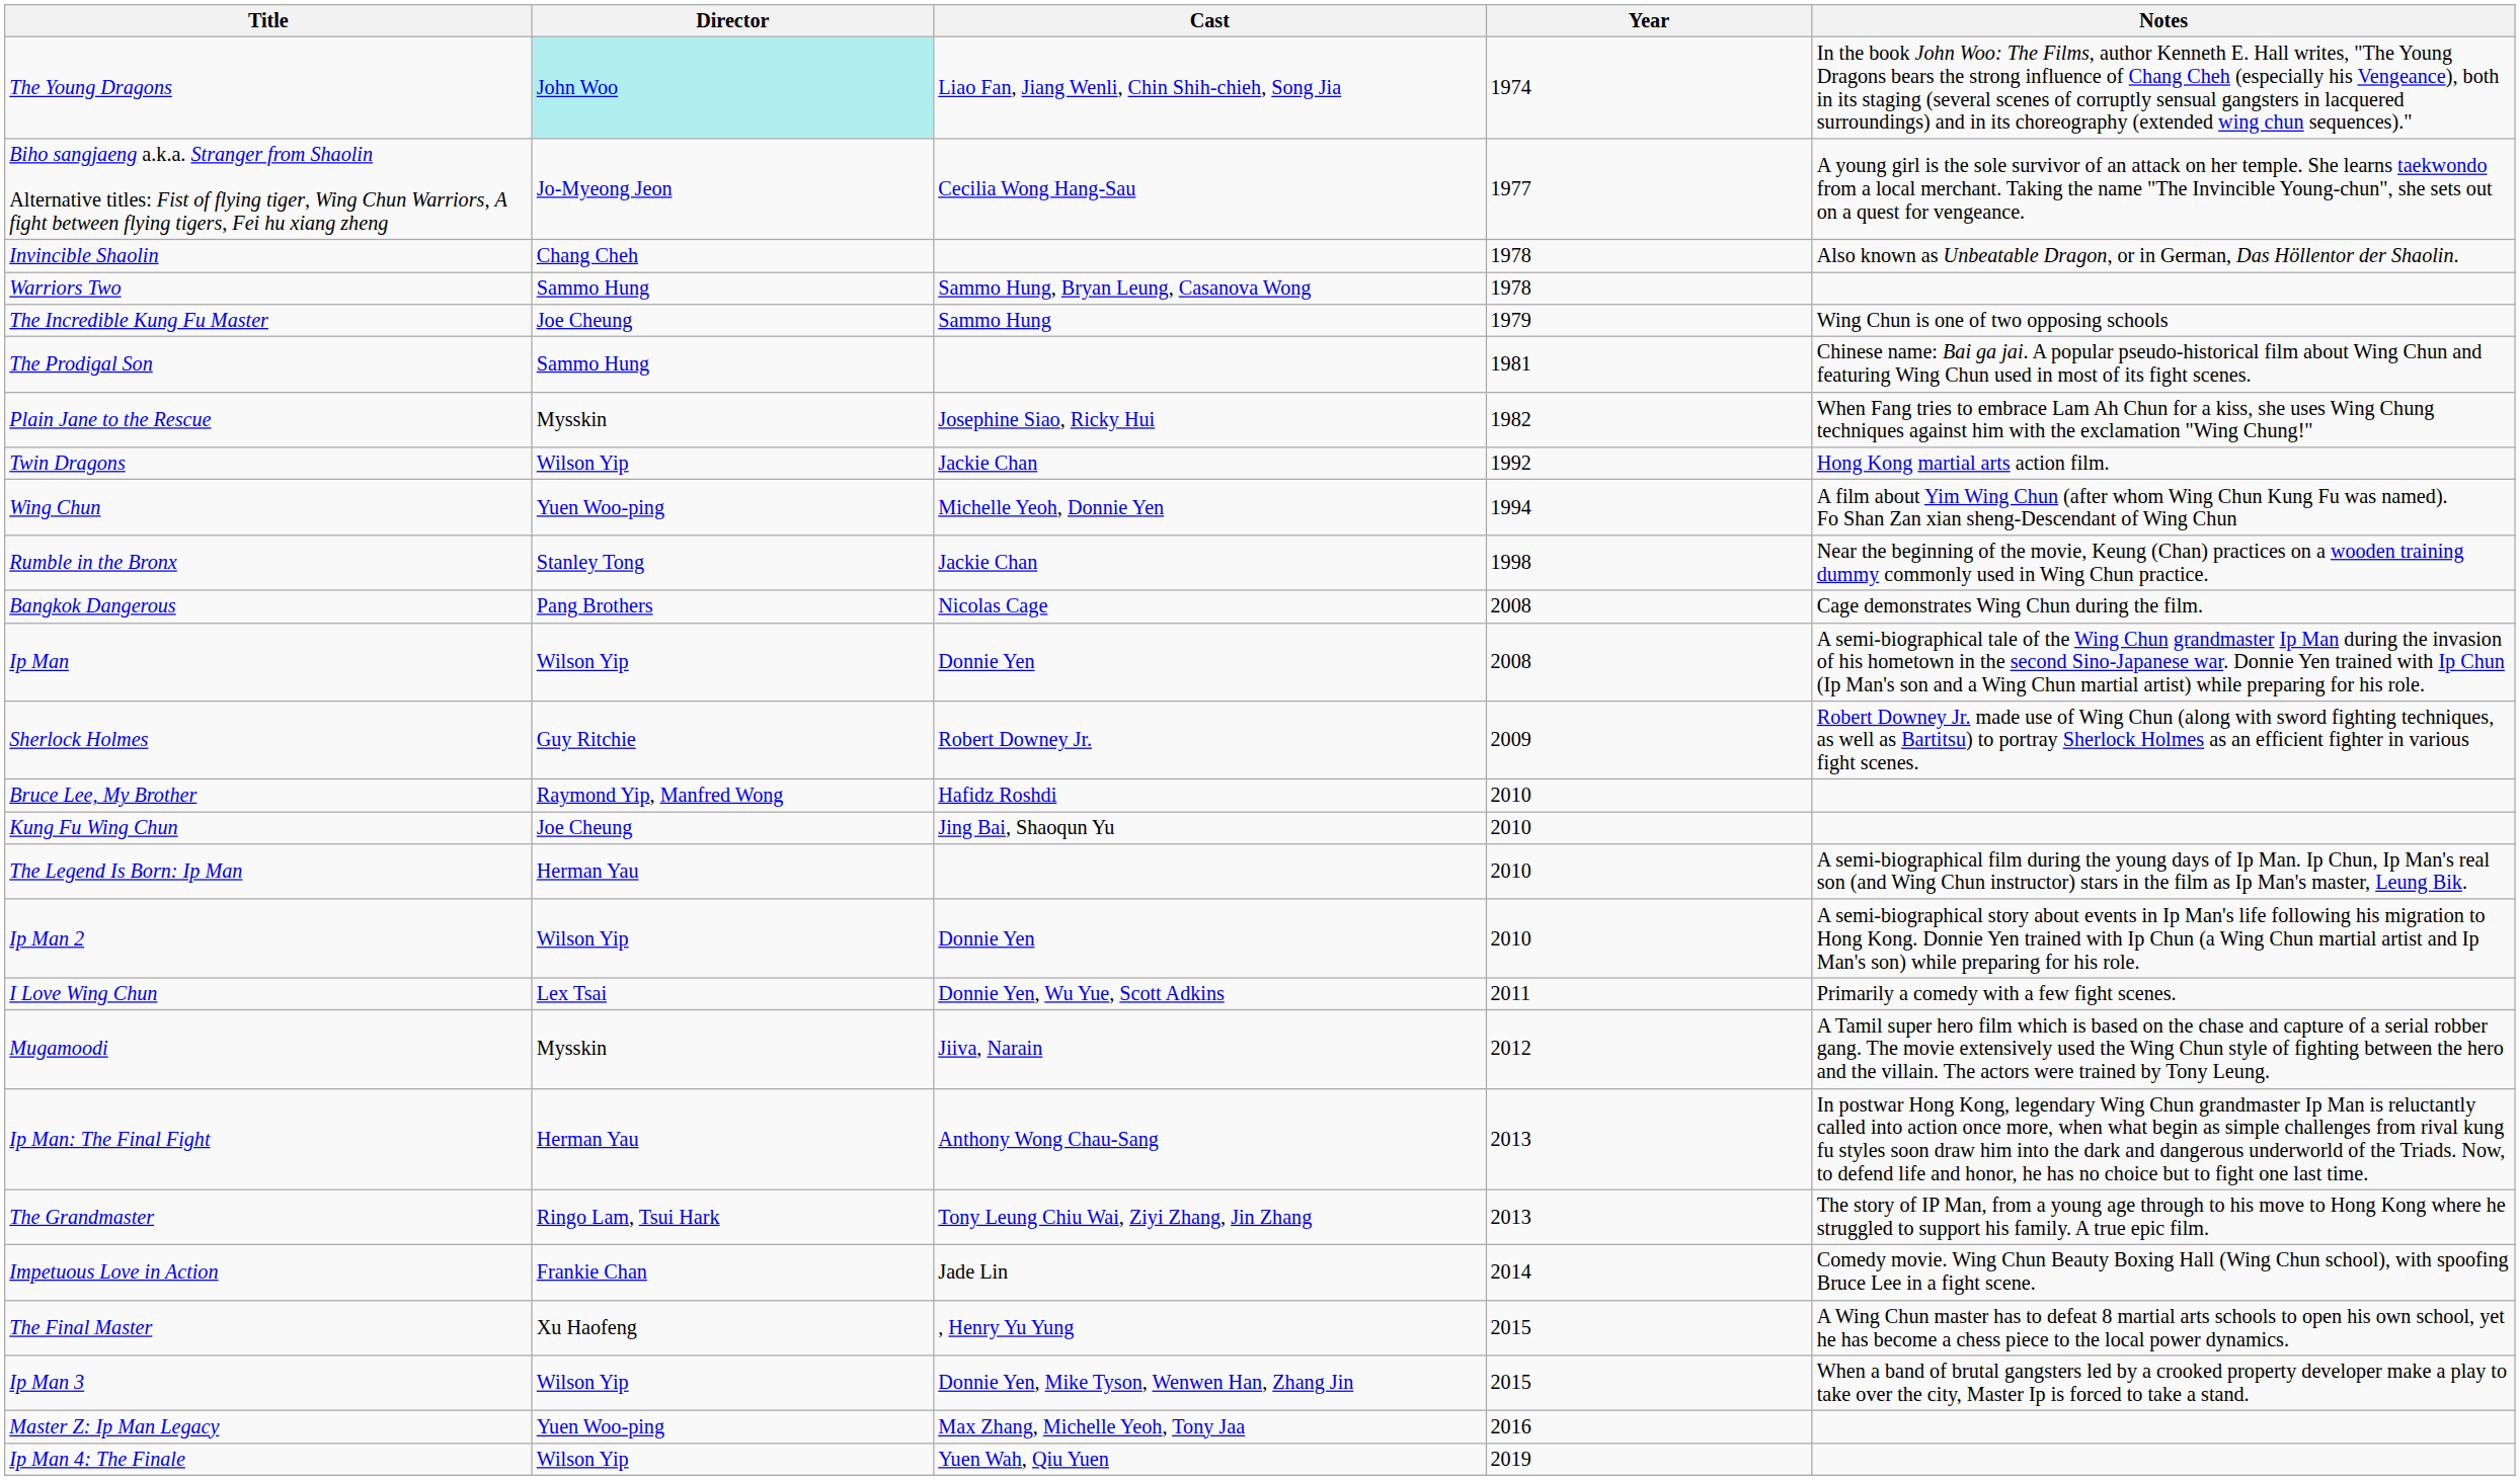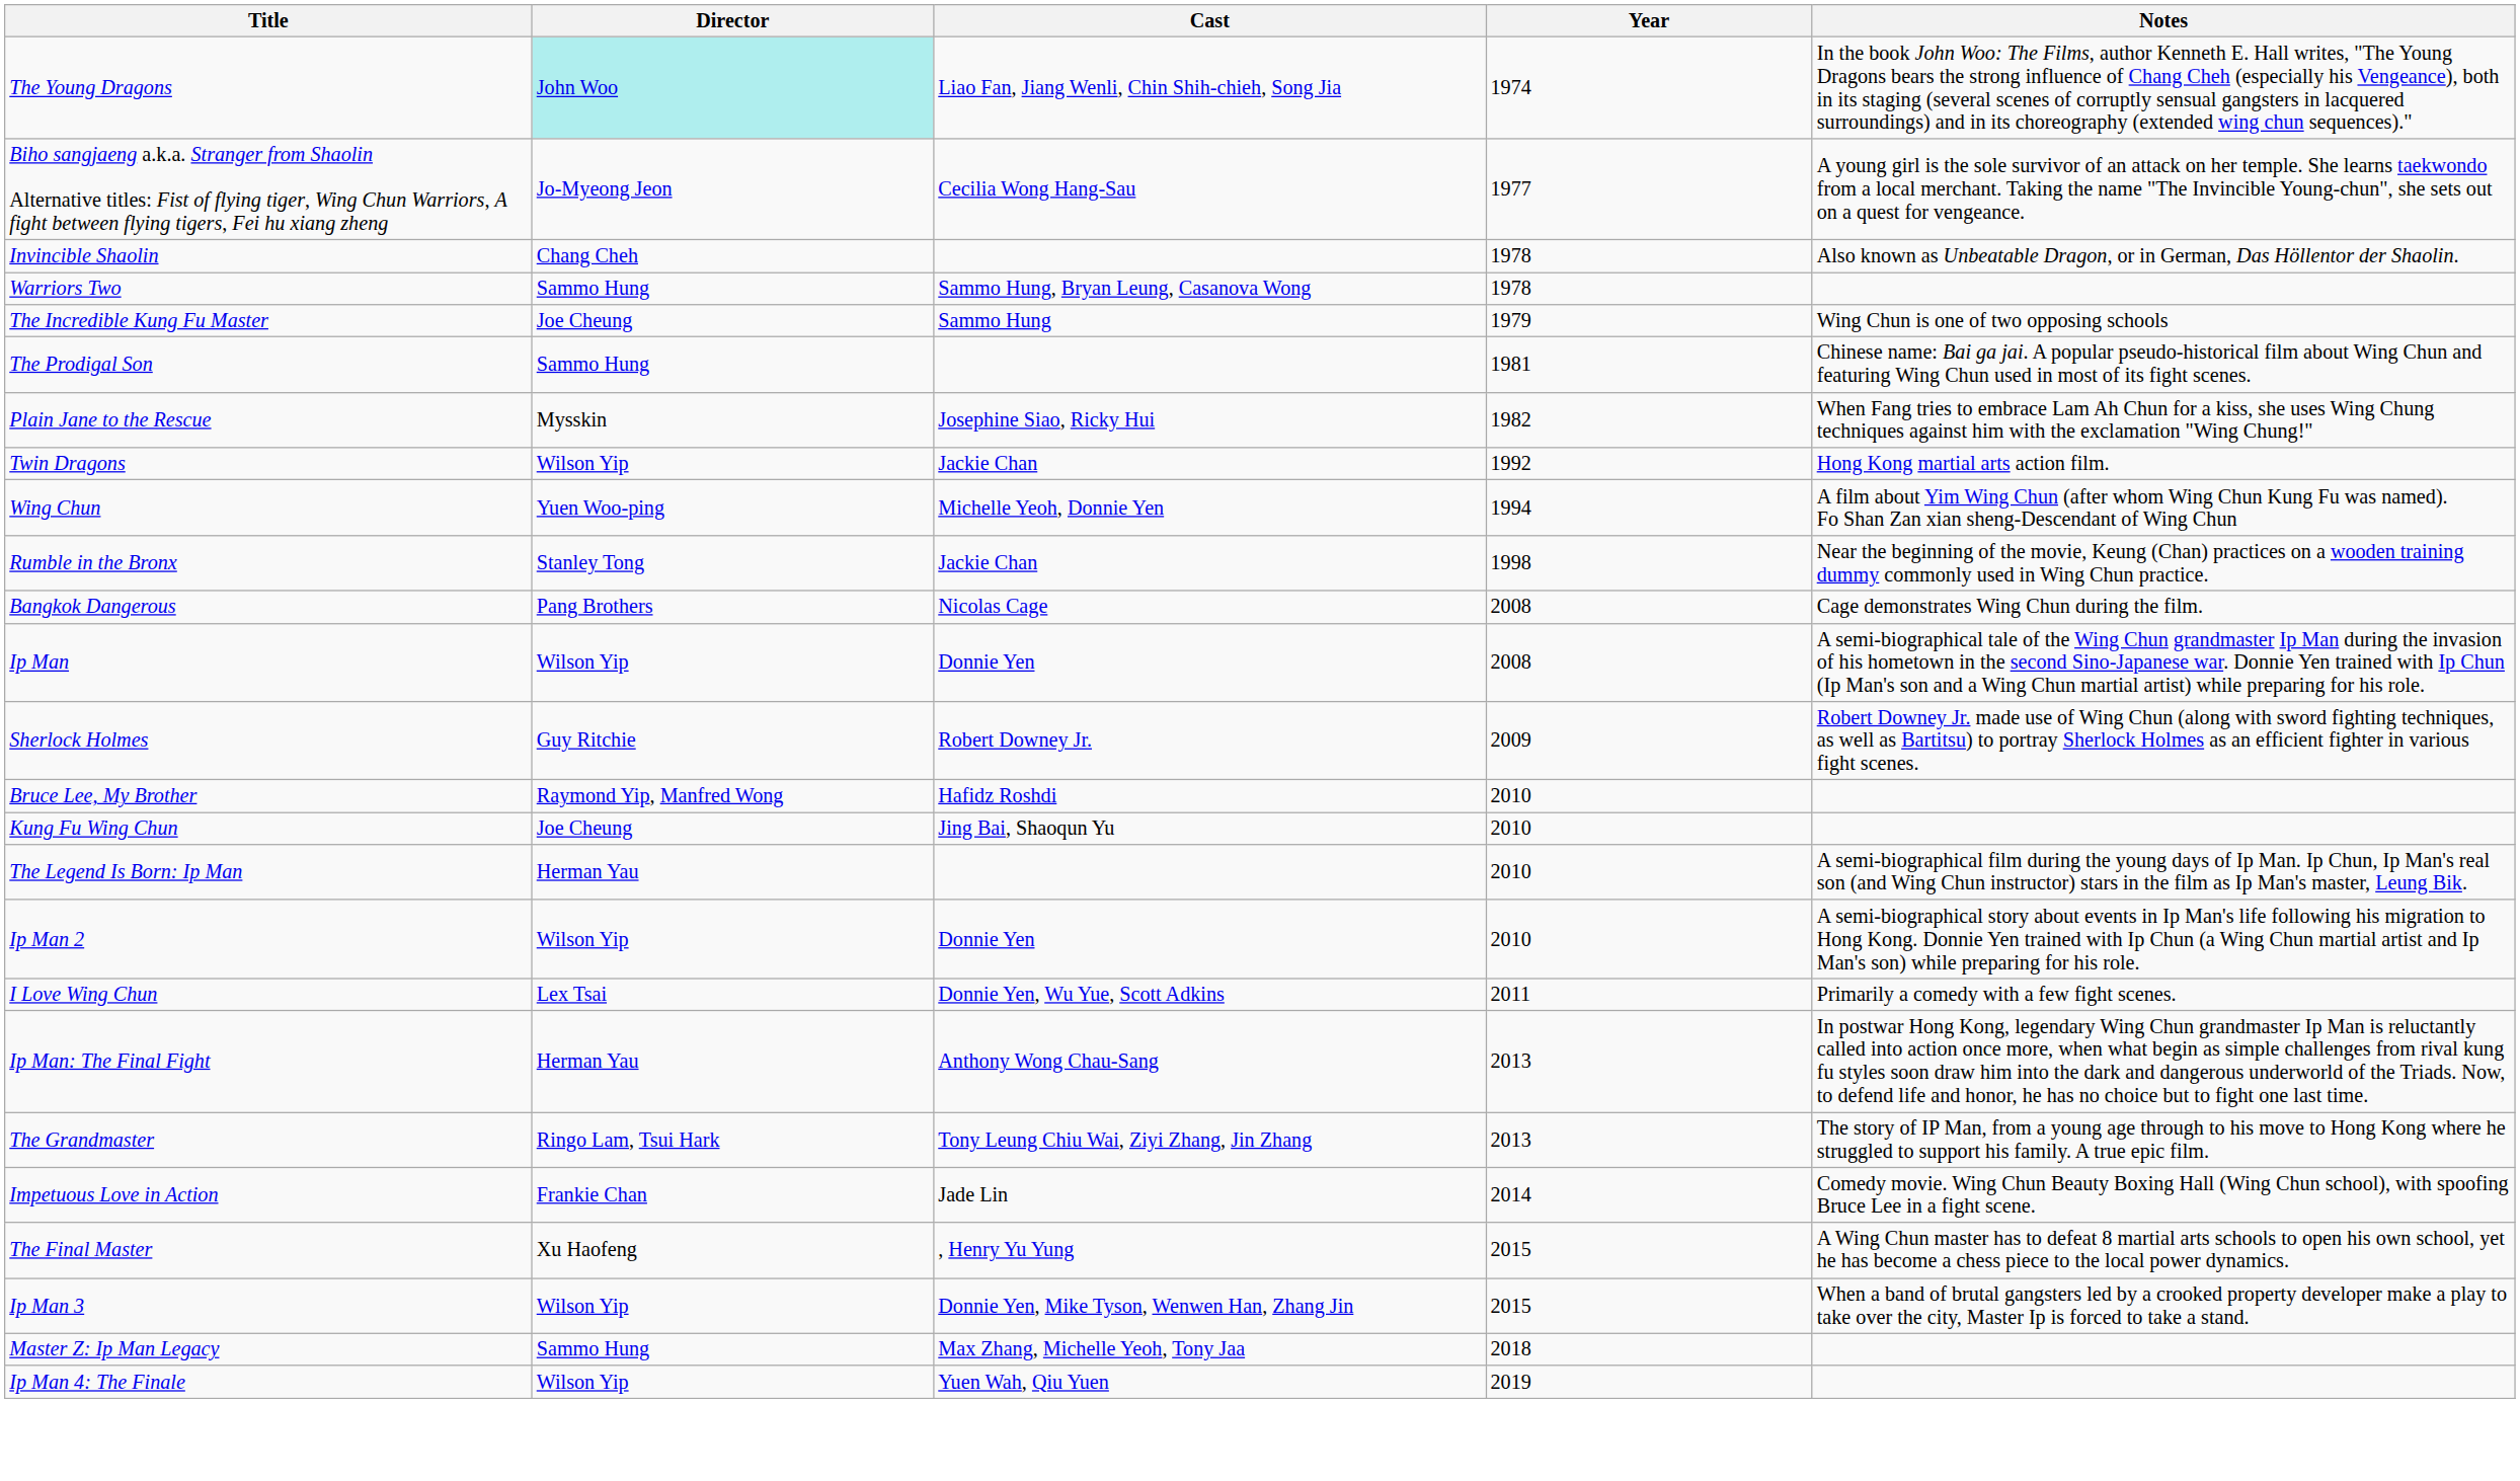 <table class="wikitable sortable">
 <tr>
 <th width=21%>Title</th>
 <th width=16%>Director</th>
 <th width=22%>Cast</th>
 <th width=13%>Year</th>
 <th width=28%>Notes</th>
 </tr>
 <tr>
 <td><em><a href='#'>The Young Dragons</a></em></td>
 <td style="background: paleturquoise;"><a href='#'>John Woo</a></td>
 <td><a href='#'>Liao Fan</a>, <a href='#'>Jiang Wenli</a>, <a href='#'>Chin Shih-chieh</a>, <a href='#'>Song Jia</a></td>
 <td>1974</td>
 <td>In the book <em>John Woo: The Films</em>, author Kenneth E. Hall writes, "The Young Dragons bears the strong influence of <a href='#'>Chang Cheh</a> (especially his <a href='#'>Vengeance</a>), both in its staging (several scenes of corruptly sensual gangsters in lacquered surroundings) and in its choreography (extended <a href='#'>wing chun</a> sequences)."</td>
 </tr>
 <tr>
 <td><em><a href='#'>Biho sangjaeng</a></em> a.k.a. <em><a href='#'>Stranger from Shaolin</a></em> <br><br>Alternative titles: <em>Fist of flying tiger</em>, <em>Wing Chun Warriors</em>, <em>A fight between flying tigers</em>, <em>Fei hu xiang zheng</em></td>
 <td><a href='#'>Jo-Myeong Jeon</a></td>
 <td><a href='#'>Cecilia Wong Hang-Sau</a></td>
 <td>1977</td>
 <td>A young girl is the sole survivor of an attack on her temple. She learns <a href='#'>taekwondo</a> from a local merchant. Taking the name "The Invincible Young-chun", she sets out on a quest for vengeance.</td>
 </tr>
 <tr>
 <td><em><a href='#'>Invincible Shaolin</a></em></td>
 <td><a href='#'>Chang Cheh</a></td>
 <td></td>
 <td>1978</td>
 <td>Also known as <em>Unbeatable Dragon</em>, or in German, <em>Das Höllentor der Shaolin</em>.</td>
 </tr>
 <tr>
 <td><em><a href='#'>Warriors Two</a></em></td>
 <td><a href='#'>Sammo Hung</a></td>
 <td><a href='#'>Sammo Hung</a>, <a href='#'>Bryan Leung</a>, <a href='#'>Casanova Wong</a></td>
 <td>1978</td>
 <td></td>
 </tr>
 <tr>
 <td><em><a href='#'>The Incredible Kung Fu Master</a></em></td>
 <td><a href='#'>Joe Cheung</a></td>
 <td><a href='#'>Sammo Hung</a></td>
 <td>1979</td>
 <td>Wing Chun is one of two opposing schools</td>
 </tr>
 <tr>
 <td><em><a href='#'>The Prodigal Son</a></em></td>
 <td><a href='#'>Sammo Hung</a></td>
 <td></td>
 <td>1981</td>
 <td>Chinese name: <em>Bai ga jai</em>.  A popular pseudo-historical film about Wing Chun and featuring Wing Chun used in most of its fight scenes.</td>
 </tr>
 <tr>
 <td><em><a href='#'>Plain Jane to the Rescue</a></em></td>
 <td>Mysskin</td>
 <td><a href='#'>Josephine Siao</a>, <a href='#'>Ricky Hui</a></td>
 <td>1982</td>
 <td>When Fang tries to embrace Lam Ah Chun for a kiss, she uses Wing Chung techniques against him with the exclamation "Wing Chung!"</td>
 </tr>
 <tr>
 <td><em><a href='#'>Twin Dragons</a></em></td>
 <td><a href='#'>Wilson Yip</a></td>
 <td><a href='#'>Jackie Chan</a></td>
 <td>1992</td>
 <td><a href='#'>Hong Kong</a> <a href='#'>martial arts</a> action film.</td>
 </tr>
 <tr>
 <td><em><a href='#'>Wing Chun</a></em></td>
 <td><a href='#'>Yuen Woo-ping</a></td>
 <td><a href='#'>Michelle Yeoh</a>, <a href='#'>Donnie Yen</a></td>
 <td>1994</td>
 <td>A film about <a href='#'>Yim Wing Chun</a> (after whom Wing Chun Kung Fu was named).<br>Fo Shan Zan xian sheng-Descendant of Wing Chun</td>
 </tr>
 <tr>
 <td><em><a href='#'>Rumble in the Bronx</a></em></td>
 <td><a href='#'>Stanley Tong</a></td>
 <td><a href='#'>Jackie Chan</a></td>
 <td>1998</td>
 <td>Near the beginning of the movie, Keung (Chan) practices on a <a href='#'>wooden training dummy</a> commonly used in Wing Chun practice.</td>
 </tr>
 <tr>
 <td><em><a href='#'>Bangkok Dangerous</a></em></td>
 <td><a href='#'>Pang Brothers</a></td>
 <td><a href='#'>Nicolas Cage</a></td>
 <td>2008</td>
 <td>Cage demonstrates Wing Chun during the film.</td>
 </tr>
 <tr>
 <td><em><a href='#'>Ip Man</a></em></td>
 <td><a href='#'>Wilson Yip</a></td>
 <td><a href='#'>Donnie Yen</a></td>
 <td>2008</td>
 <td>A semi-biographical tale of the <a href='#'>Wing Chun</a> <a href='#'>grandmaster</a> <a href='#'>Ip Man</a> during the invasion of his hometown in the <a href='#'>second Sino-Japanese war</a>.  Donnie Yen trained with <a href='#'>Ip Chun</a> (Ip Man's son and a Wing Chun martial artist) while preparing for his role.</td>
 </tr>
 <tr>
 <td><em><a href='#'>Sherlock Holmes</a></em></td>
 <td><a href='#'>Guy Ritchie</a></td>
 <td><a href='#'>Robert Downey Jr.</a></td>
 <td>2009</td>
 <td><a href='#'>Robert Downey Jr.</a> made use of Wing Chun (along with sword fighting techniques, as well as <a href='#'>Bartitsu</a>) to portray <a href='#'>Sherlock Holmes</a> as an efficient fighter in various fight scenes.</td>
 </tr>
 <tr>
 <td><em><a href='#'>Bruce Lee, My Brother</a></em></td>
 <td><a href='#'>Raymond Yip</a>, <a href='#'>Manfred Wong</a></td>
 <td><a href='#'>Hafidz Roshdi</a></td>
 <td>2010</td>
 <td></td>
 </tr>
 <tr>
 <td><em><a href='#'>Kung Fu Wing Chun</a></em></td>
 <td><a href='#'>Joe Cheung</a></td>
 <td><a href='#'>Jing Bai</a>, Shaoqun Yu</td>
 <td>2010</td>
 <td></td>
 </tr>
 <tr>
 <td><em><a href='#'>The Legend Is Born: Ip Man</a></em></td>
 <td><a href='#'>Herman Yau</a></td>
 <td></td>
 <td>2010</td>
 <td>A semi-biographical film during the young days of Ip Man. Ip Chun, Ip Man's real son (and Wing Chun instructor) stars in the film as Ip Man's master, <a href='#'>Leung Bik</a>.</td>
 </tr>
 <tr>
 <td><em><a href='#'>Ip Man 2</a></em></td>
 <td><a href='#'>Wilson Yip</a></td>
 <td><a href='#'>Donnie Yen</a></td>
 <td>2010</td>
 <td>A semi-biographical story about events in Ip Man's life following his migration to Hong Kong.  Donnie Yen trained with Ip Chun (a Wing Chun martial artist and Ip Man's son) while preparing for his role.</td>
 </tr>
 <tr>
 <td><em><a href='#'>I Love Wing Chun</a></em></td>
 <td><a href='#'>Lex Tsai</a></td>
 <td><a href='#'>Donnie Yen</a>, <a href='#'>Wu Yue</a>, <a href='#'>Scott Adkins</a></td>
 <td>2011</td>
 <td>Primarily a comedy with a few fight scenes.</td>
 </tr>
 <tr>
-<td><em><a href='#'>Mugamoodi</a></em></td>
-<td>Mysskin</td>
-<td><a href='#'>Jiiva</a>, <a href='#'>Narain</a></td>
-<td>2012</td>
-<td>A Tamil super hero film which is based on the chase and capture of a serial robber gang. The movie extensively used the Wing Chun style of fighting between the hero and the villain. The actors were trained by Tony Leung.</td>
-</tr>
-<tr>
 <td><em><a href='#'>Ip Man: The Final Fight</a></em></td>
 <td><a href='#'>Herman Yau</a></td>
 <td><a href='#'>Anthony Wong Chau-Sang</a></td>
 <td>2013</td>
 <td>In postwar Hong Kong, legendary Wing Chun grandmaster Ip Man is reluctantly called into action once more, when what begin as simple challenges from rival kung fu styles soon draw him into the dark and dangerous underworld of the Triads. Now, to defend life and honor, he has no choice but to fight one last time.</td>
 </tr>
 <tr>
 <td><em><a href='#'>The Grandmaster</a></em></td>
 <td><a href='#'>Ringo Lam</a>, <a href='#'>Tsui Hark</a></td>
 <td><a href='#'>Tony Leung Chiu Wai</a>, <a href='#'>Ziyi Zhang</a>, <a href='#'>Jin Zhang</a></td>
 <td>2013</td>
 <td>The story of IP Man, from a young age through to his move to Hong Kong where he struggled to support his family. A true epic film.</td>
 </tr>
 <tr>
 <td><em><a href='#'>Impetuous Love in Action</a></em></td>
 <td><a href='#'>Frankie Chan</a></td>
 <td>Jade Lin</td>
 <td>2014</td>
 <td>Comedy movie. Wing Chun Beauty Boxing Hall (Wing Chun school), with spoofing Bruce Lee in a fight scene.</td>
 </tr>
 <tr>
 <td><em><a href='#'>The Final Master</a></em></td>
 <td>Xu Haofeng</td>
 <td>, <a href='#'>Henry Yu Yung</a></td>
 <td>2015</td>
 <td>A Wing Chun master has to defeat 8 martial arts schools to open his own school, yet he has become a chess piece to the local power dynamics.</td>
 </tr>
 <tr>
 <td><em><a href='#'>Ip Man 3</a></em></td>
 <td><a href='#'>Wilson Yip</a></td>
 <td><a href='#'>Donnie Yen</a>, <a href='#'>Mike Tyson</a>, <a href='#'>Wenwen Han</a>, <a href='#'>Zhang Jin</a></td>
 <td>2015</td>
 <td>When a band of brutal gangsters led by a crooked property developer make a play to take over the city, Master Ip is forced to take a stand.</td>
 </tr>
 <tr>
 <td><em><a href='#'>Master Z: Ip Man Legacy</a></em></td>
-<td><a href='#'>Yuen Woo-ping</a></td>
+<td><a href='#'>Sammo Hung</a></td>
 <td><a href='#'>Max Zhang</a>, <a href='#'>Michelle Yeoh</a>, <a href='#'>Tony Jaa</a></td>
-<td>2016</td>
+<td>2018</td>
 <td></td>
 </tr>
 <tr>
 <td><em><a href='#'>Ip Man 4: The Finale</a></em></td>
 <td><a href='#'>Wilson Yip</a></td>
 <td><a href='#'>Yuen Wah</a>, <a href='#'>Qiu Yuen</a></td>
 <td>2019</td>
 <td></td>
 </tr>
 <tr>
 </tr>
 </table>
